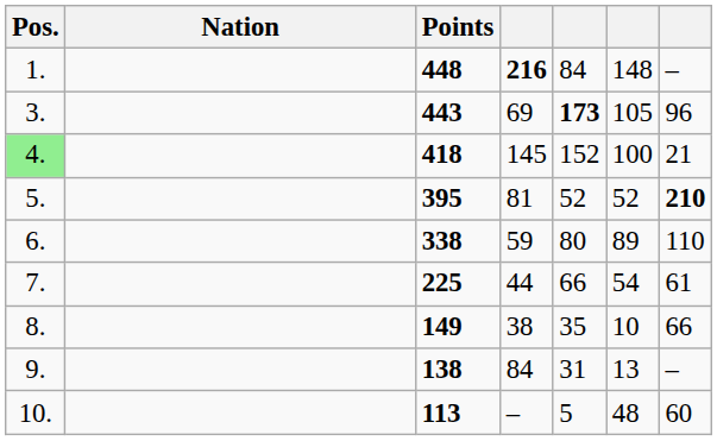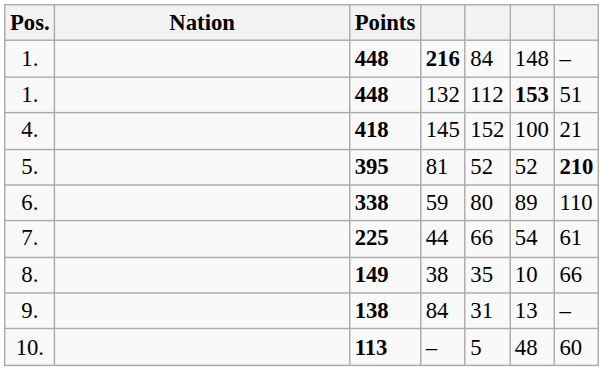 <table class="wikitable">
 <tr>
 <th width=10px>Pos.</th>
 <th width=200px>Nation</th>
 <th width=20px>Points</th>
 <th width=20px></th>
 <th width=20px></th>
 <th width=20px></th>
 <th width=20px></th>
 </tr>
 <tr>
 <td align=center>1.</td>
 <td></td>
 <td><strong>448</strong></td>
 <td><strong>216</strong></td>
 <td>84</td>
 <td>148</td>
 <td>–</td>
 </tr>
 <tr>
-<td align=center>3.</td>
+<td align=center>1.</td>
 <td></td>
-<td><strong>443</strong></td>
-<td>69</td>
-<td><strong>173</strong></td>
-<td>105</td>
-<td>96</td>
+<td><strong>448</strong></td>
+<td>132</td>
+<td>112</td>
+<td><strong>153</strong></td>
+<td>51</td>
 </tr>
 <tr>
-<td align=center style="background: lightgreen;">4.</td>
+<td align=center>4.</td>
 <td></td>
 <td><strong>418</strong></td>
 <td>145</td>
 <td>152</td>
 <td>100</td>
 <td>21</td>
 </tr>
 <tr>
 <td align=center>5.</td>
 <td></td>
 <td><strong>395</strong></td>
 <td>81</td>
 <td>52</td>
 <td>52</td>
 <td><strong>210</strong></td>
 </tr>
 <tr>
 <td align=center>6.</td>
 <td></td>
 <td><strong>338</strong></td>
 <td>59</td>
 <td>80</td>
 <td>89</td>
 <td>110</td>
 </tr>
 <tr>
 <td align=center>7.</td>
 <td></td>
 <td><strong>225</strong></td>
 <td>44</td>
 <td>66</td>
 <td>54</td>
 <td>61</td>
 </tr>
 <tr>
 <td align=center>8.</td>
 <td></td>
 <td><strong>149</strong></td>
 <td>38</td>
 <td>35</td>
 <td>10</td>
 <td>66</td>
 </tr>
 <tr>
 <td align=center>9.</td>
 <td></td>
 <td><strong>138</strong></td>
 <td>84</td>
 <td>31</td>
 <td>13</td>
 <td>–</td>
 </tr>
 <tr>
 <td align=center>10.</td>
 <td></td>
 <td><strong>113</strong></td>
 <td>–</td>
 <td>5</td>
 <td>48</td>
 <td>60</td>
 </tr>
 </table>
